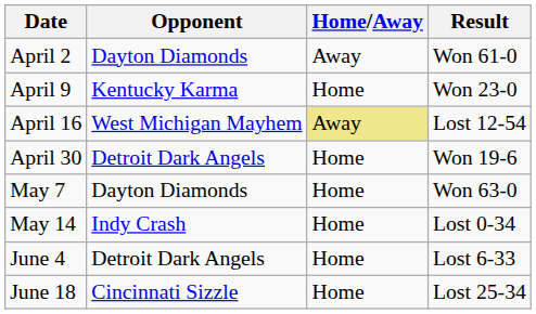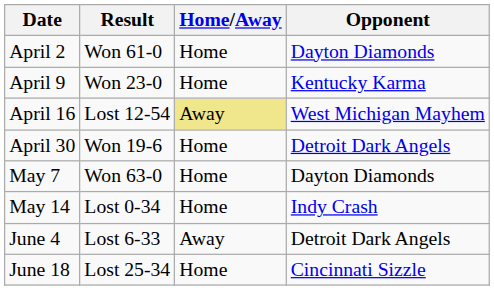 <table class="wikitable">
 <tr>
 <th>Date</th>
+<th>Result</th>
+<th><a href='#'>Home</a>/<a href='#'>Away</a></th>
 <th>Opponent</th>
-<th><a href='#'>Home</a>/<a href='#'>Away</a></th>
-<th>Result</th>
 </tr>
 <tr>
 <td>April 2</td>
+<td>Won 61-0</td>
+<td>Home</td>
 <td><a href='#'>Dayton Diamonds</a></td>
-<td>Away</td>
-<td>Won 61-0</td>
 </tr>
 <tr>
 <td>April 9</td>
+<td>Won 23-0</td>
+<td>Home</td>
 <td><a href='#'>Kentucky Karma</a></td>
-<td>Home</td>
-<td>Won 23-0</td>
 </tr>
 <tr>
 <td>April 16</td>
+<td>Lost 12-54</td>
+<td style="background: khaki;">Away</td>
 <td><a href='#'>West Michigan Mayhem</a></td>
-<td style="background: khaki;">Away</td>
-<td>Lost 12-54</td>
 </tr>
 <tr>
 <td>April 30</td>
+<td>Won 19-6</td>
+<td>Home</td>
 <td><a href='#'>Detroit Dark Angels</a></td>
-<td>Home</td>
-<td>Won 19-6</td>
 </tr>
 <tr>
 <td>May 7</td>
+<td>Won 63-0</td>
+<td>Home</td>
 <td>Dayton Diamonds</td>
-<td>Home</td>
-<td>Won 63-0</td>
 </tr>
 <tr>
 <td>May 14</td>
+<td>Lost 0-34</td>
+<td>Home</td>
 <td><a href='#'>Indy Crash</a></td>
-<td>Home</td>
-<td>Lost 0-34</td>
 </tr>
 <tr>
 <td>June 4</td>
+<td>Lost 6-33</td>
+<td>Away</td>
 <td>Detroit Dark Angels</td>
-<td>Home</td>
-<td>Lost 6-33</td>
 </tr>
 <tr>
 <td>June 18</td>
+<td>Lost 25-34</td>
+<td>Home</td>
 <td><a href='#'>Cincinnati Sizzle</a></td>
-<td>Home</td>
-<td>Lost 25-34</td>
 </tr>
 </table>
